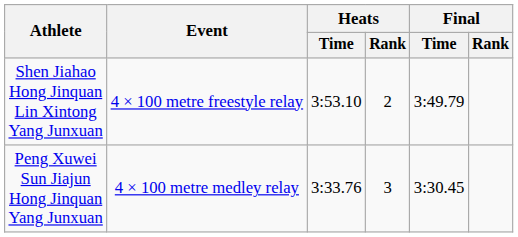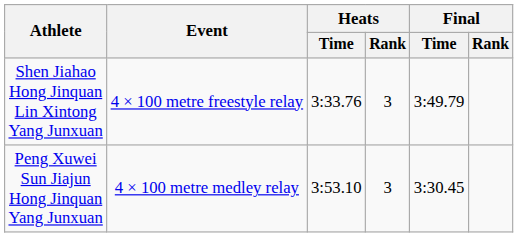 <table class=wikitable style="text-align:center;font-size:90%">
 <tr>
 <th rowspan=2>Athlete</th>
 <th rowspan=2>Event</th>
 <th colspan=2>Heats</th>
 <th colspan=2>Final</th>
 </tr>
 <tr style="font-size:95%">
 <th>Time</th>
 <th>Rank</th>
 <th>Time</th>
 <th>Rank</th>
 </tr>
 <tr>
 <td><a href='#'>Shen Jiahao</a> <br><a href='#'>Hong Jinquan</a> <br><a href='#'>Lin Xintong</a> <br><a href='#'>Yang Junxuan</a></td>
 <td><a href='#'>4 × 100 metre freestyle relay</a></td>
-<td>3:53.10</td>
-<td>2</td>
+<td>3:33.76</td>
+<td>3</td>
 <td>3:49.79</td>
 <td></td>
 </tr>
 <tr>
 <td><a href='#'>Peng Xuwei</a> <br><a href='#'>Sun Jiajun</a> <br><a href='#'>Hong Jinquan</a> <br><a href='#'>Yang Junxuan</a></td>
 <td><a href='#'>4 × 100 metre medley relay</a></td>
-<td>3:33.76</td>
+<td>3:53.10</td>
 <td>3</td>
 <td>3:30.45</td>
 <td></td>
 </tr>
 </table>
